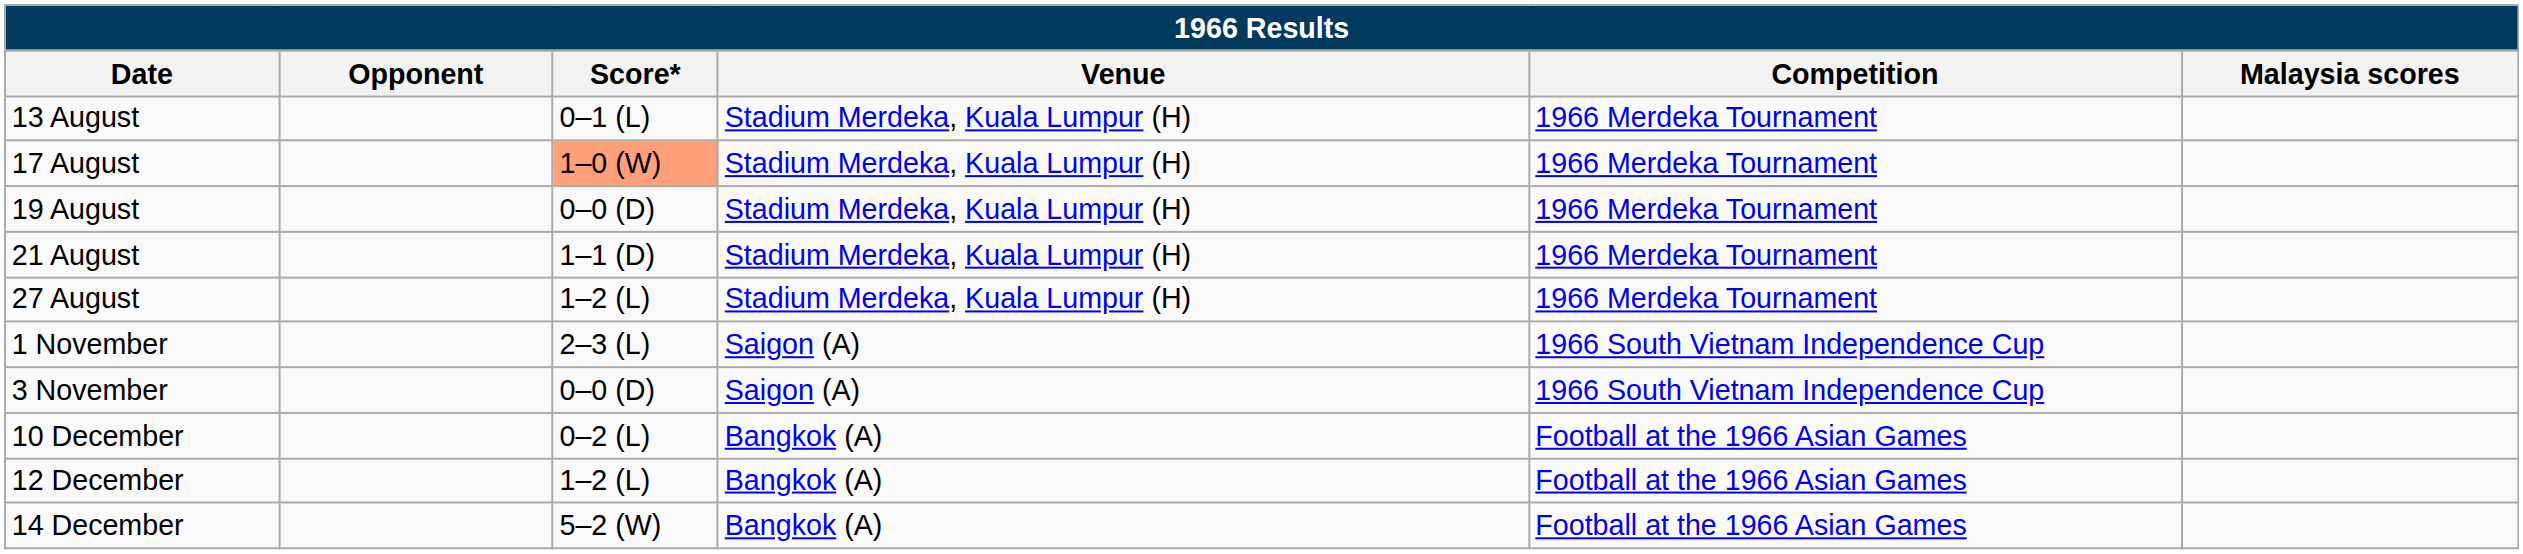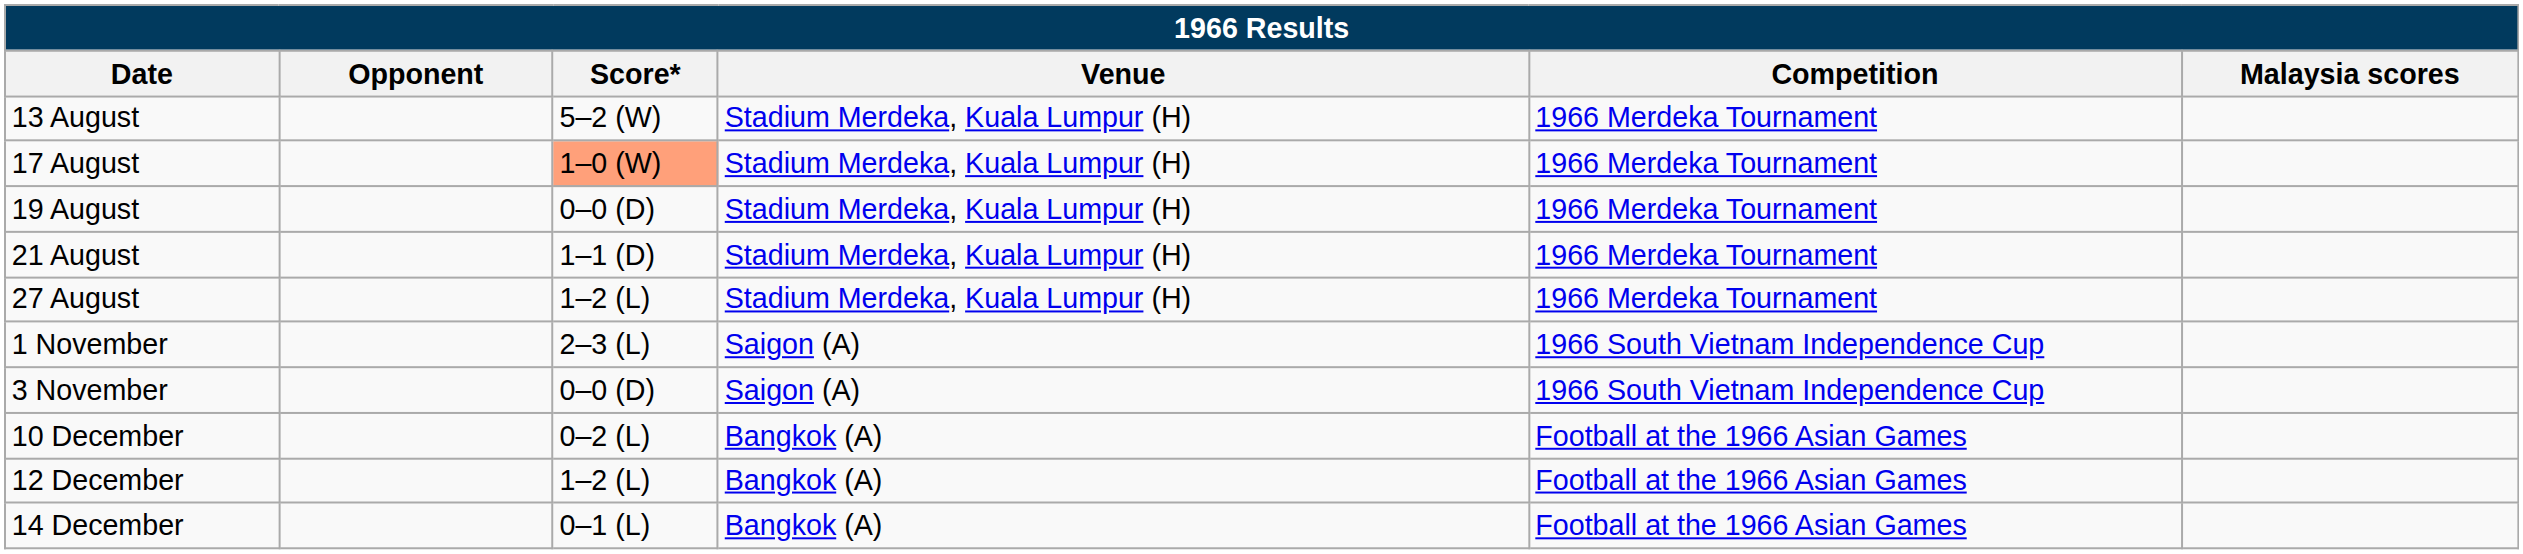 <table class="wikitable" width=100% style="text-align:left;font-size:90%;">
 <tr>
 <th colspan=9 style="background: #013A5E; color: #FFFFFF;">1966 Results</th>
 </tr>
 <tr>
 <th width=80>Date</th>
 <th width=80>Opponent</th>
 <th width=20>Score*</th>
 <th width=250>Venue</th>
 <th width=200>Competition</th>
 <th width=100>Malaysia scores</th>
 </tr>
 <tr>
 <td>13 August</td>
 <td></td>
-<td>0–1 (L)</td>
+<td>5–2 (W)</td>
 <td><a href='#'>Stadium Merdeka</a>, <a href='#'>Kuala Lumpur</a> (H)</td>
 <td><a href='#'>1966 Merdeka Tournament</a></td>
 <td></td>
 </tr>
 <tr>
 <td>17 August</td>
 <td></td>
 <td style="background: lightsalmon;">1–0 (W)</td>
 <td><a href='#'>Stadium Merdeka</a>, <a href='#'>Kuala Lumpur</a> (H)</td>
 <td><a href='#'>1966 Merdeka Tournament</a></td>
 <td></td>
 </tr>
 <tr>
 <td>19 August</td>
 <td></td>
 <td>0–0 (D)</td>
 <td><a href='#'>Stadium Merdeka</a>, <a href='#'>Kuala Lumpur</a> (H)</td>
 <td><a href='#'>1966 Merdeka Tournament</a></td>
 <td></td>
 </tr>
 <tr>
 <td>21 August</td>
 <td></td>
 <td>1–1 (D)</td>
 <td><a href='#'>Stadium Merdeka</a>, <a href='#'>Kuala Lumpur</a> (H)</td>
 <td><a href='#'>1966 Merdeka Tournament</a></td>
 <td></td>
 </tr>
 <tr>
 <td>27 August</td>
 <td></td>
 <td>1–2 (L)</td>
 <td><a href='#'>Stadium Merdeka</a>, <a href='#'>Kuala Lumpur</a> (H)</td>
 <td><a href='#'>1966 Merdeka Tournament</a></td>
 <td></td>
 </tr>
 <tr>
 <td>1 November</td>
 <td></td>
 <td>2–3 (L)</td>
 <td><a href='#'>Saigon</a> (A)</td>
 <td><a href='#'>1966 South Vietnam Independence Cup</a></td>
 <td></td>
 </tr>
 <tr>
 <td>3 November</td>
 <td></td>
 <td>0–0 (D)</td>
 <td><a href='#'>Saigon</a> (A)</td>
 <td><a href='#'>1966 South Vietnam Independence Cup</a></td>
 <td></td>
 </tr>
 <tr>
 <td>10 December</td>
 <td></td>
 <td>0–2 (L)</td>
 <td><a href='#'>Bangkok</a> (A)</td>
 <td><a href='#'>Football at the 1966 Asian Games</a></td>
 <td></td>
 </tr>
 <tr>
 <td>12 December</td>
 <td></td>
 <td>1–2 (L)</td>
 <td><a href='#'>Bangkok</a> (A)</td>
 <td><a href='#'>Football at the 1966 Asian Games</a></td>
 <td></td>
 </tr>
 <tr>
 <td>14 December</td>
 <td></td>
-<td>5–2 (W)</td>
+<td>0–1 (L)</td>
 <td><a href='#'>Bangkok</a> (A)</td>
 <td><a href='#'>Football at the 1966 Asian Games</a></td>
 <td></td>
 </tr>
 </table>
